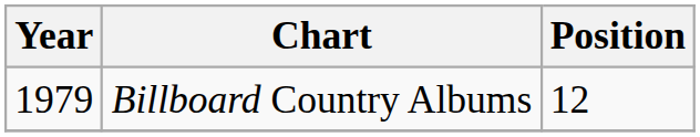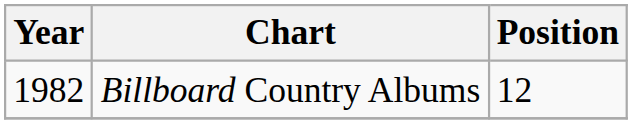 <table class="wikitable">
 <tr>
 <th>Year</th>
 <th>Chart</th>
 <th>Position</th>
 </tr>
 <tr>
-<td>1979</td>
+<td>1982</td>
 <td><em>Billboard</em> Country Albums</td>
 <td>12</td>
 </tr>
 <tr>
 </tr>
 </table>
